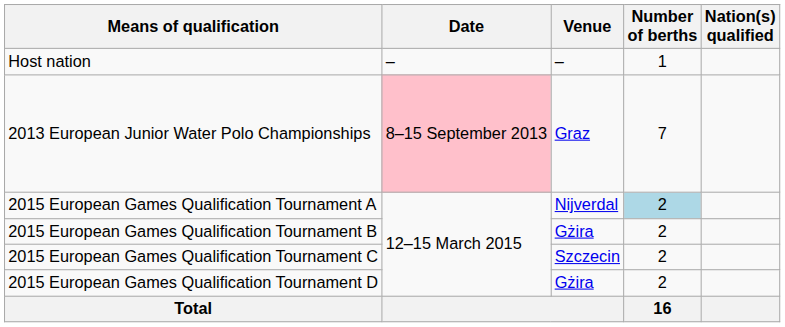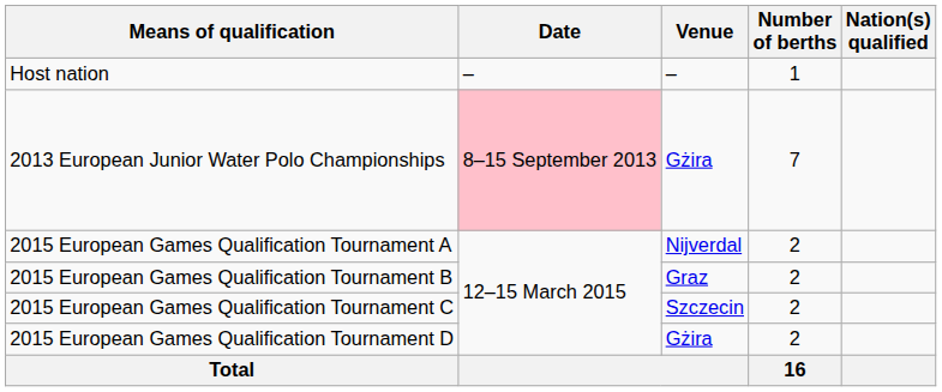 <table class="wikitable">
 <tr>
 <th>Means of qualification</th>
 <th>Date</th>
 <th>Venue</th>
 <th>Number<br>of berths</th>
 <th>Nation(s)<br>qualified</th>
 </tr>
 <tr>
 <td>Host nation</td>
 <td>–</td>
 <td>–</td>
 <td align="center">1</td>
 <td></td>
 </tr>
 <tr>
 <td>2013 European Junior Water Polo Championships</td>
 <td style="background: pink;">8–15 September 2013</td>
-<td> <a href='#'>Graz</a></td>
+<td> <a href='#'>Gżira</a></td>
 <td align="center">7</td>
 <td><br><br><br><br><br><br></td>
 </tr>
 <tr>
 <td>2015 European Games Qualification Tournament A</td>
 <td rowspan=4>12–15 March 2015</td>
 <td> <a href='#'>Nijverdal</a></td>
-<td align="center" style="background: lightblue;">2</td>
+<td align="center">2</td>
 <td><br></td>
 </tr>
 <tr>
 <td>2015 European Games Qualification Tournament B</td>
-<td> <a href='#'>Gżira</a></td>
+<td> <a href='#'>Graz</a></td>
 <td align="center">2</td>
 <td><br></td>
 </tr>
 <tr>
 <td>2015 European Games Qualification Tournament C</td>
 <td> <a href='#'>Szczecin</a></td>
 <td align="center">2</td>
 <td><br></td>
 </tr>
 <tr>
 <td>2015 European Games Qualification Tournament D</td>
 <td> <a href='#'>Gżira</a></td>
 <td align="center">2</td>
 <td><br></td>
 </tr>
 <tr>
 <th>Total</th>
 <th colspan="2"></th>
 <th>16</th>
 <th></th>
 </tr>
 </table>
